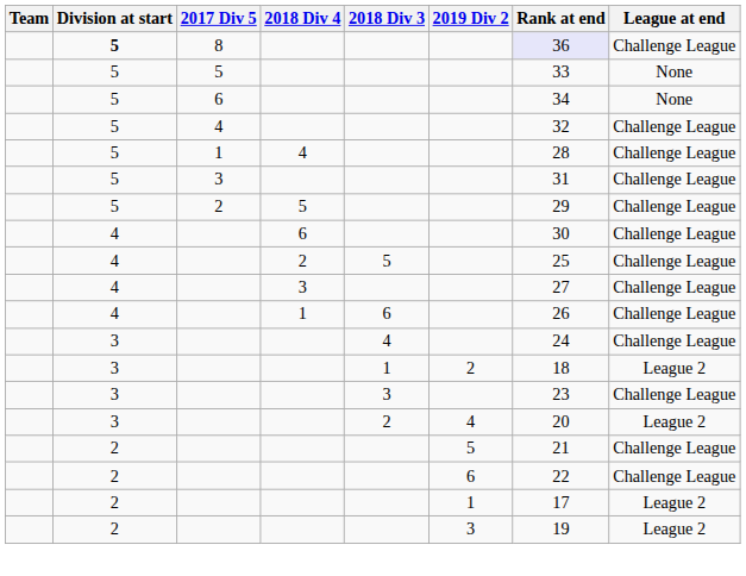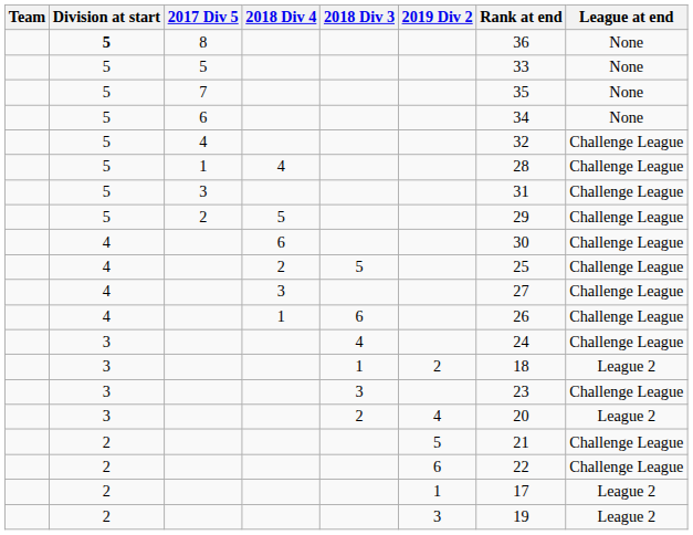 <table class="wikitable sortable" style="text-align:center">
 <tr>
 <th>Team</th>
 <th>Division at start</th>
 <th><a href='#'>2017 Div 5</a></th>
 <th><a href='#'>2018 Div 4</a></th>
 <th><a href='#'>2018 Div 3</a></th>
 <th><a href='#'>2019 Div 2</a></th>
 <th>Rank at end</th>
 <th>League at end</th>
 </tr>
 <tr>
 <td style="text-align:left"></td>
 <td><strong>5</strong></td>
 <td>8 </td>
 <td></td>
 <td></td>
 <td></td>
-<td style="background: lavender;">36</td>
-<td>Challenge League</td>
+<td>36</td>
+<td>None</td>
 </tr>
 <tr>
 <td style="text-align:left"></td>
 <td>5</td>
 <td>5 </td>
 <td></td>
 <td></td>
 <td></td>
 <td>33</td>
+<td>None</td>
+</tr>
+<tr>
+<td style="text-align:left"></td>
+<td>5</td>
+<td>7 </td>
+<td></td>
+<td></td>
+<td></td>
+<td>35</td>
 <td>None</td>
 </tr>
 <tr>
 <td style="text-align:left"></td>
 <td>5</td>
 <td>6 </td>
 <td></td>
 <td></td>
 <td></td>
 <td>34</td>
 <td>None</td>
 </tr>
 <tr>
 <td style="text-align:left"></td>
 <td>5</td>
 <td>4 </td>
 <td></td>
 <td></td>
 <td></td>
 <td>32</td>
 <td>Challenge League</td>
 </tr>
 <tr>
 <td style="text-align:left"></td>
 <td>5</td>
 <td>1 </td>
 <td>4</td>
 <td></td>
 <td></td>
 <td>28</td>
 <td>Challenge League</td>
 </tr>
 <tr>
 <td style="text-align:left"></td>
 <td>5</td>
 <td>3</td>
 <td></td>
 <td></td>
 <td></td>
 <td>31</td>
 <td>Challenge League</td>
 </tr>
 <tr>
 <td style="text-align:left"></td>
 <td>5</td>
 <td>2 </td>
 <td>5 </td>
 <td></td>
 <td></td>
 <td>29</td>
 <td>Challenge League</td>
 </tr>
 <tr>
 <td style="text-align:left"></td>
 <td>4</td>
 <td></td>
 <td>6 </td>
 <td></td>
 <td></td>
 <td>30</td>
 <td>Challenge League</td>
 </tr>
 <tr>
 <td style="text-align:left"></td>
 <td>4</td>
 <td></td>
 <td>2 </td>
 <td>5</td>
 <td></td>
 <td>25</td>
 <td>Challenge League</td>
 </tr>
 <tr>
 <td style="text-align:left"></td>
 <td>4</td>
 <td></td>
 <td>3</td>
 <td></td>
 <td></td>
 <td>27</td>
 <td>Challenge League</td>
 </tr>
 <tr>
 <td style="text-align:left"></td>
 <td>4</td>
 <td></td>
 <td>1 </td>
 <td>6</td>
 <td></td>
 <td>26</td>
 <td>Challenge League</td>
 </tr>
 <tr>
 <td style="text-align:left"></td>
 <td>3</td>
 <td></td>
 <td></td>
 <td>4</td>
 <td></td>
 <td>24</td>
 <td>Challenge League</td>
 </tr>
 <tr>
 <td style="text-align:left"></td>
 <td>3</td>
 <td></td>
 <td></td>
 <td>1 </td>
 <td>2</td>
 <td>18</td>
 <td>League 2</td>
 </tr>
 <tr>
 <td style="text-align:left"></td>
 <td>3</td>
 <td></td>
 <td></td>
 <td>3</td>
 <td></td>
 <td>23</td>
 <td>Challenge League</td>
 </tr>
 <tr>
 <td style="text-align:left"></td>
 <td>3</td>
 <td></td>
 <td></td>
 <td>2 </td>
 <td>4</td>
 <td>20</td>
 <td>League 2</td>
 </tr>
 <tr>
 <td style="text-align:left"></td>
 <td>2</td>
 <td></td>
 <td></td>
 <td></td>
 <td>5</td>
 <td>21</td>
 <td>Challenge League</td>
 </tr>
 <tr>
 <td style="text-align:left"></td>
 <td>2</td>
 <td></td>
 <td></td>
 <td></td>
 <td>6</td>
 <td>22</td>
 <td>Challenge League</td>
 </tr>
 <tr>
 <td style="text-align:left"></td>
 <td>2</td>
 <td></td>
 <td></td>
 <td></td>
 <td>1</td>
 <td>17</td>
 <td>League 2</td>
 </tr>
 <tr>
 <td style="text-align:left"></td>
 <td>2</td>
 <td></td>
 <td></td>
 <td></td>
 <td>3</td>
 <td>19</td>
 <td>League 2</td>
 </tr>
 </table>
